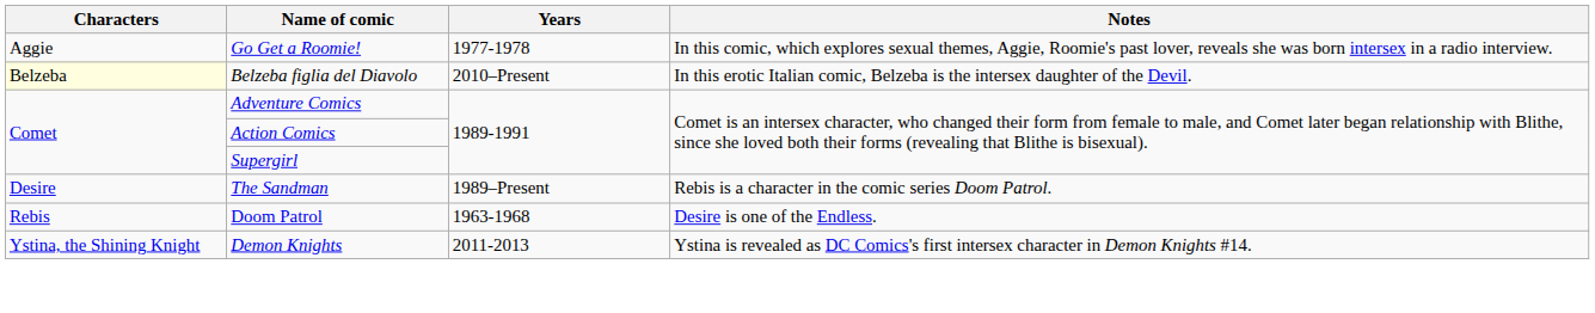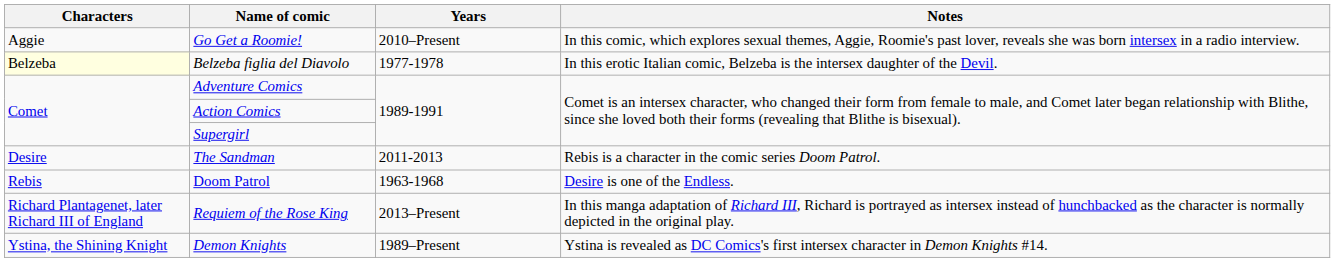 <table class="wikitable sortable" width="90%">
 <tr>
 <th scope="col"  width = "14%">Characters</th>
 <th scope="col"  width = "14%">Name of comic</th>
 <th scope="col"  width = "14%">Years</th>
 <th scope="col"  class="unsortable">Notes</th>
 </tr>
 <tr>
 <td>Aggie</td>
 <td><em><a href='#'>Go Get a Roomie!</a></em></td>
-<td>1977-1978</td>
+<td>2010–Present</td>
 <td>In this comic, which explores sexual themes, Aggie, Roomie's past lover, reveals she was born <a href='#'>intersex</a> in a radio interview.</td>
 </tr>
 <tr>
 <td style="background: lightyellow;">Belzeba</td>
 <td><em>Belzeba figlia del Diavolo</em></td>
-<td>2010–Present</td>
+<td>1977-1978</td>
 <td>In this erotic Italian comic, Belzeba is the intersex daughter of the <a href='#'>Devil</a>.</td>
 </tr>
 <tr>
 <td rowspan="3"><a href='#'>Comet</a></td>
 <td scope="row"><em><a href='#'>Adventure Comics</a></em></td>
 <td rowspan="3">1989-1991</td>
 <td rowspan="3">Comet is an intersex character, who changed their form from female to male, and Comet later began relationship with Blithe, since she loved both their forms (revealing that Blithe is bisexual).</td>
 </tr>
 <tr>
 <td scope="row"><em><a href='#'>Action Comics</a></em></td>
 </tr>
 <tr>
 <td scope="row"><a href='#'><em>Supergirl</em></a></td>
 </tr>
 <tr>
 <td><a href='#'>Desire</a></td>
 <td scope="row"><a href='#'><em>The Sandman</em></a></td>
-<td>1989–Present</td>
+<td>2011-2013</td>
 <td>Rebis is a character in the comic series <em>Doom Patrol</em>.</td>
 </tr>
 <tr>
 <td><a href='#'>Rebis</a></td>
 <td scope="row"><a href='#'>Doom Patrol</a></td>
 <td>1963-1968</td>
 <td><a href='#'>Desire</a> is one of the <a href='#'>Endless</a>.</td>
 </tr>
 <tr>
+<td><a href='#'>Richard Plantagenet, later Richard III of England</a></td>
+<td><em><a href='#'>Requiem of the Rose King</a></em></td>
+<td>2013–Present</td>
+<td>In this manga adaptation of <em><a href='#'>Richard III</a></em>, Richard is portrayed as intersex instead of <a href='#'>hunchbacked</a> as the character is normally depicted in the original play.</td>
+</tr>
+<tr>
 <td><a href='#'>Ystina, the Shining Knight</a></td>
 <td scope="row"><em><a href='#'>Demon Knights</a></em></td>
-<td>2011-2013</td>
+<td>1989–Present</td>
 <td>Ystina is revealed as <a href='#'>DC Comics</a>'s first intersex character in <em>Demon Knights</em> #14.</td>
 </tr>
 </table>
